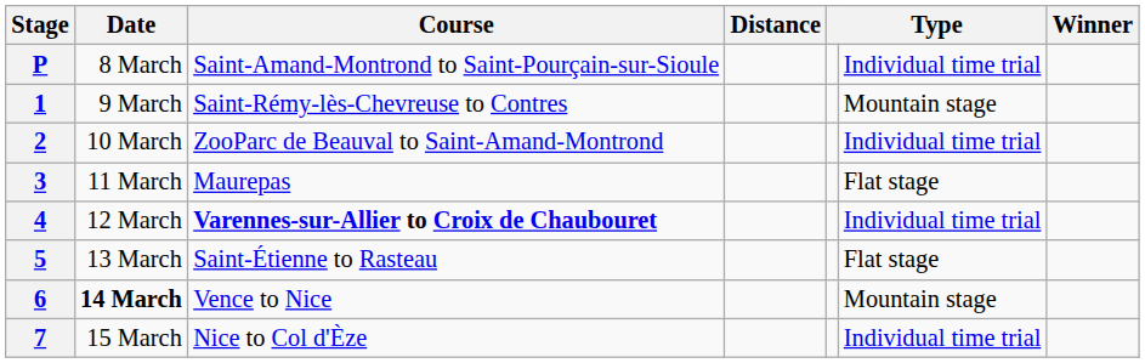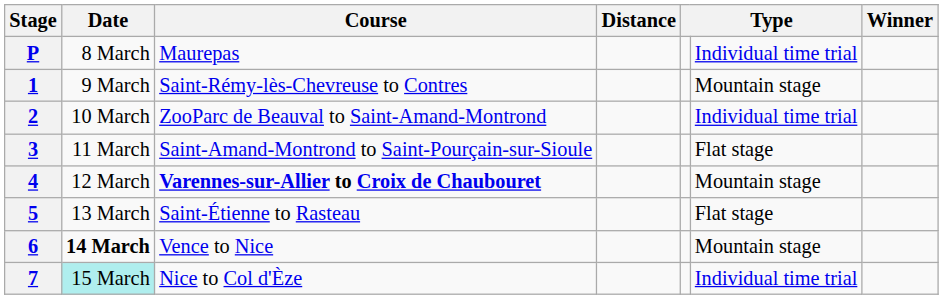 <table class="wikitable">
 <tr>
 <th>Stage</th>
 <th>Date</th>
 <th>Course</th>
 <th>Distance</th>
 <th colspan="2">Type</th>
 <th>Winner</th>
 </tr>
 <tr>
 <th style="text-align:center"><a href='#'>P</a></th>
 <td align="right">8 March</td>
-<td><a href='#'>Saint-Amand-Montrond</a> to <a href='#'>Saint-Pourçain-sur-Sioule</a></td>
+<td><a href='#'>Maurepas</a></td>
 <td style="text-align:center;"></td>
 <td></td>
 <td><a href='#'>Individual time trial</a></td>
 <td></td>
 </tr>
 <tr>
 <th style="text-align:center"><a href='#'>1</a></th>
 <td align="right">9 March</td>
 <td><a href='#'>Saint-Rémy-lès-Chevreuse</a> to <a href='#'>Contres</a></td>
 <td style="text-align:center;"></td>
 <td></td>
 <td>Mountain stage</td>
 <td></td>
 </tr>
 <tr>
 <th style="text-align:center"><a href='#'>2</a></th>
 <td align="right">10 March</td>
 <td><a href='#'>ZooParc de Beauval</a> to <a href='#'>Saint-Amand-Montrond</a></td>
 <td style="text-align:center;"></td>
 <td></td>
 <td><a href='#'>Individual time trial</a></td>
 <td></td>
 </tr>
 <tr>
 <th style="text-align:center"><a href='#'>3</a></th>
 <td align="right">11 March</td>
-<td><a href='#'>Maurepas</a></td>
+<td><a href='#'>Saint-Amand-Montrond</a> to <a href='#'>Saint-Pourçain-sur-Sioule</a></td>
 <td style="text-align:center;"></td>
 <td></td>
 <td>Flat stage</td>
 <td></td>
 </tr>
 <tr>
 <th style="text-align:center"><a href='#'>4</a></th>
 <td align="right">12 March</td>
 <td><strong><a href='#'>Varennes-sur-Allier</a> to <a href='#'>Croix de Chaubouret</a></strong></td>
 <td style="text-align:center;"></td>
 <td></td>
-<td><a href='#'>Individual time trial</a></td>
+<td>Mountain stage</td>
 <td></td>
 </tr>
 <tr>
 <th style="text-align:center"><a href='#'>5</a></th>
 <td align="right">13 March</td>
 <td><a href='#'>Saint-Étienne</a> to <a href='#'>Rasteau</a></td>
 <td style="text-align:center;"></td>
 <td></td>
 <td>Flat stage</td>
 <td></td>
 </tr>
 <tr>
 <th style="text-align:center"><a href='#'>6</a></th>
 <td align="right"><strong>14 March</strong></td>
 <td><a href='#'>Vence</a> to <a href='#'>Nice</a></td>
 <td style="text-align:center;"></td>
 <td></td>
 <td>Mountain stage</td>
 <td></td>
 </tr>
 <tr>
 <th style="text-align:center"><a href='#'>7</a></th>
-<td align="right">15 March</td>
+<td align="right" style="background: paleturquoise;">15 March</td>
 <td><a href='#'>Nice</a> to <a href='#'>Col d'Èze</a></td>
 <td style="text-align:center;"></td>
 <td></td>
 <td><a href='#'>Individual time trial</a></td>
 <td></td>
 </tr>
 </table>
